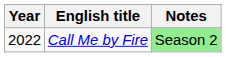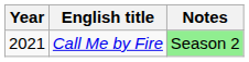 <table class="wikitable sortable">
 <tr>
 <th>Year</th>
 <th>English title</th>
 <th class="unsortable">Notes</th>
 </tr>
 <tr>
-<td>2022</td>
+<td>2021</td>
 <td><em><a href='#'>Call Me by Fire</a></em></td>
 <td style="background: lightgreen;">Season 2</td>
 </tr>
 </table>
